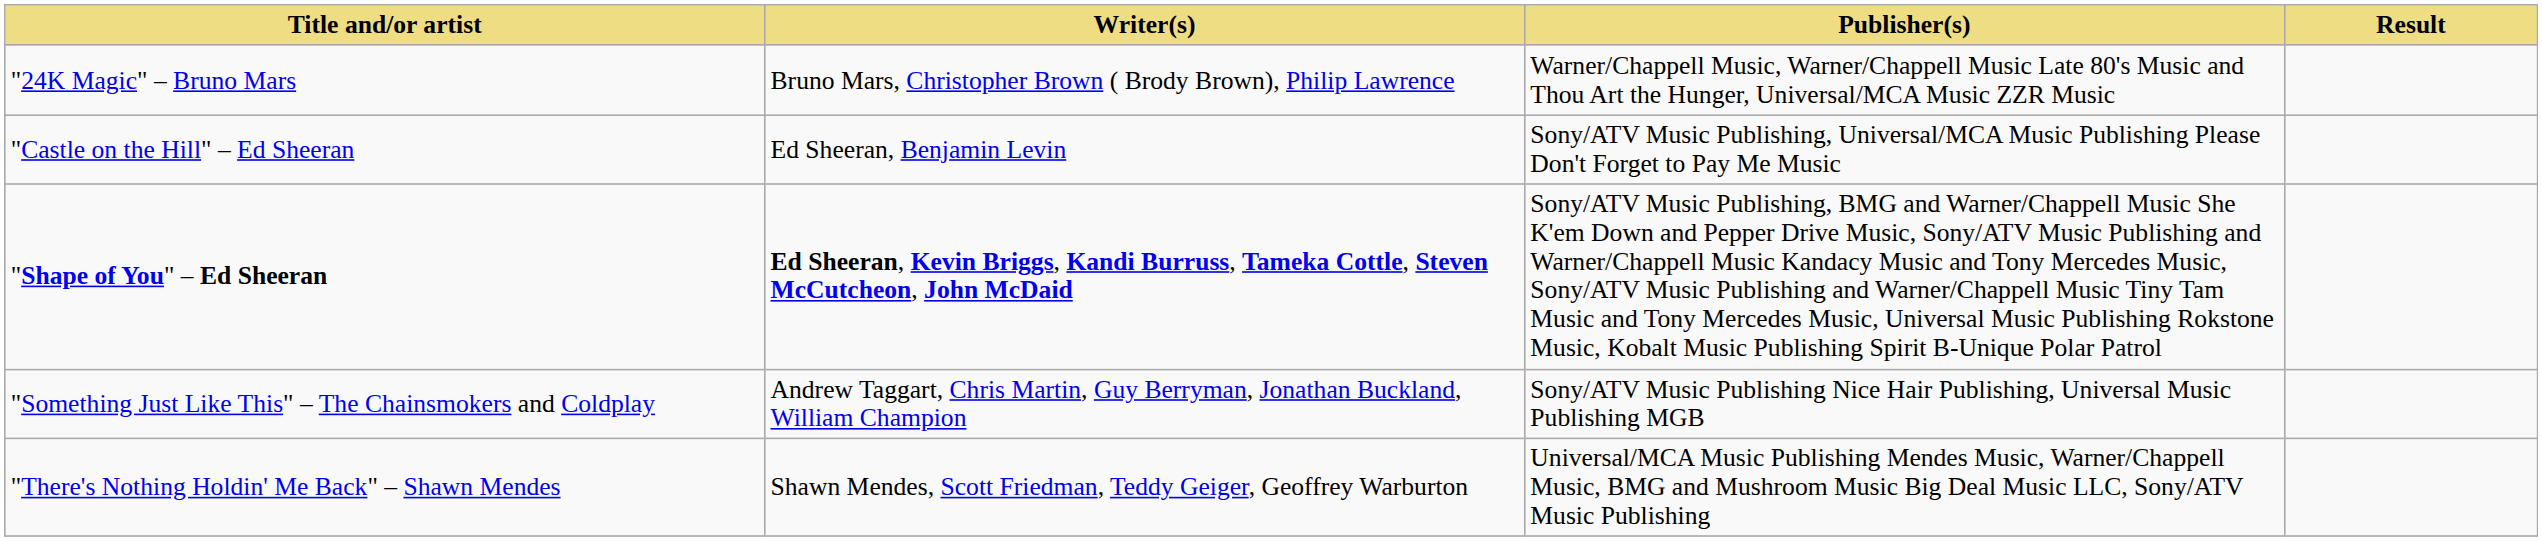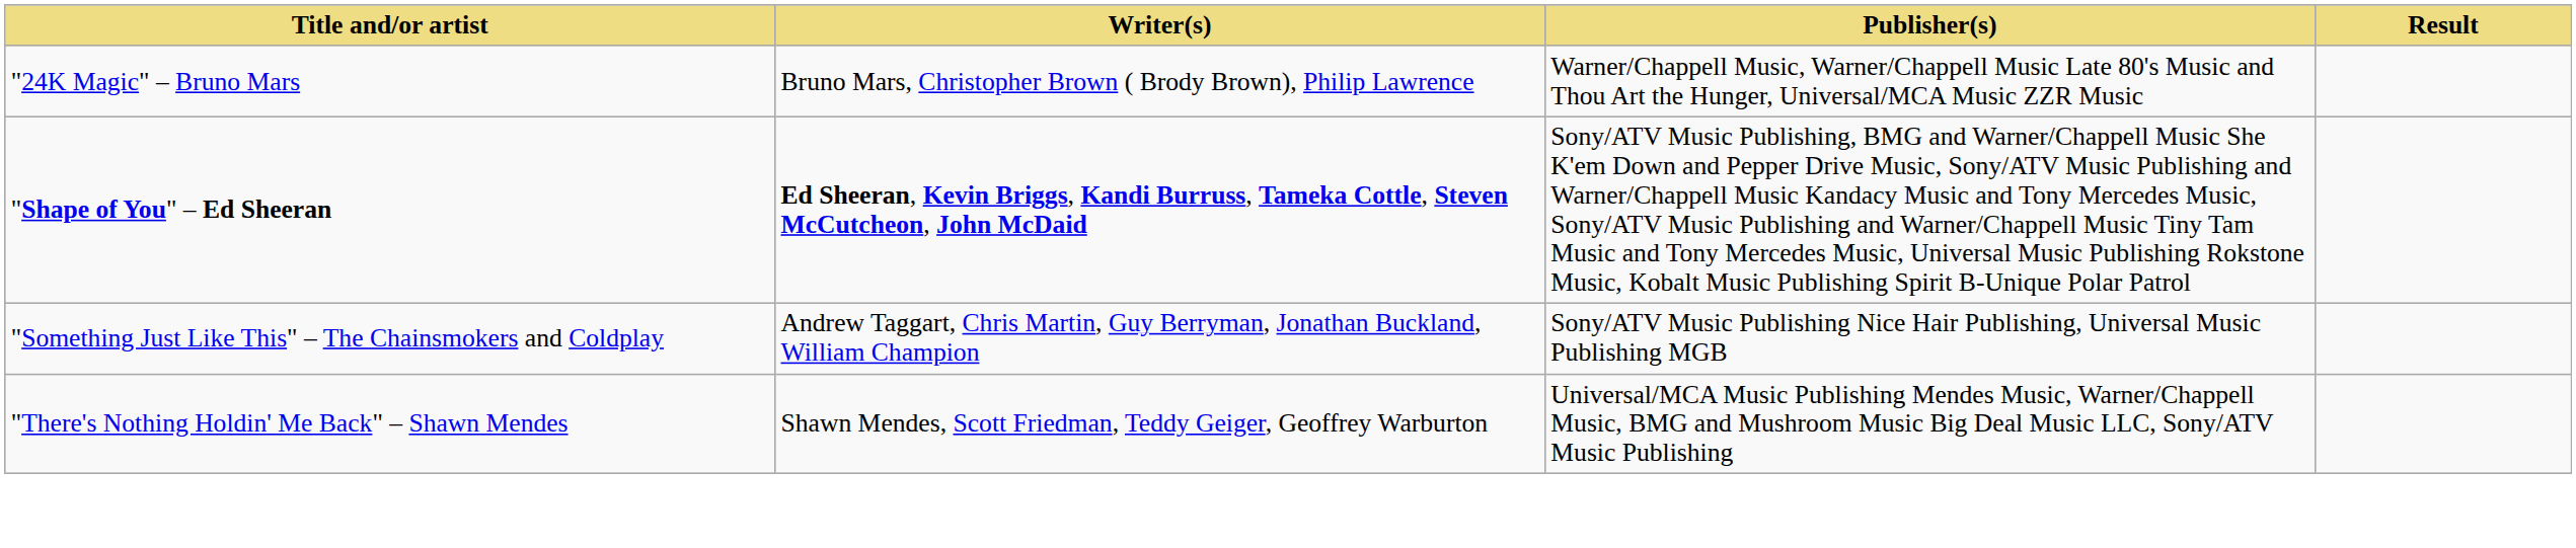 <table class="wikitable" width=100%>
 <tr>
 <th style="width:30%;background:#EEDD82;">Title and/or artist</th>
 <th style="width:30%;background:#EEDD82;">Writer(s)</th>
 <th style="width:30%;background:#EEDD82;">Publisher(s)</th>
 <th style="width:10%;background:#EEDD82;">Result</th>
 </tr>
 <tr>
 <td>"<a href='#'>24K Magic</a>" – <a href='#'>Bruno Mars</a></td>
 <td>Bruno Mars, <a href='#'>Christopher Brown</a> ( Brody Brown), <a href='#'>Philip Lawrence</a></td>
 <td>Warner/Chappell Music, Warner/Chappell Music  Late 80's Music and Thou Art the Hunger, Universal/MCA Music  ZZR Music</td>
-<td></td>
-</tr>
-<tr>
-<td>"<a href='#'>Castle on the Hill</a>" – <a href='#'>Ed Sheeran</a></td>
-<td>Ed Sheeran, <a href='#'>Benjamin Levin</a></td>
-<td>Sony/ATV Music Publishing, Universal/MCA Music Publishing  Please Don't Forget to Pay Me Music</td>
 <td></td>
 </tr>
 <tr>
 <td>"<strong><a href='#'>Shape of You</a></strong>" – <strong>Ed Sheeran</strong></td>
 <td><strong>Ed Sheeran</strong>, <strong><a href='#'>Kevin Briggs</a></strong>, <strong><a href='#'>Kandi Burruss</a></strong>, <strong><a href='#'>Tameka Cottle</a></strong>, <strong><a href='#'>Steven McCutcheon</a></strong>, <strong><a href='#'>John McDaid</a></strong></td>
 <td>Sony/ATV Music Publishing, BMG and Warner/Chappell Music  She K'em Down and Pepper Drive Music, Sony/ATV Music Publishing and Warner/Chappell Music  Kandacy Music and Tony Mercedes Music, Sony/ATV Music Publishing and Warner/Chappell Music  Tiny Tam Music and Tony Mercedes Music, Universal Music Publishing  Rokstone Music, Kobalt Music Publishing  Spirit B-Unique Polar Patrol</td>
 <td></td>
 </tr>
 <tr>
 <td>"<a href='#'>Something Just Like This</a>" – <a href='#'>The Chainsmokers</a> and <a href='#'>Coldplay</a></td>
 <td>Andrew Taggart, <a href='#'>Chris Martin</a>, <a href='#'>Guy Berryman</a>, <a href='#'>Jonathan Buckland</a>, <a href='#'>William Champion</a></td>
 <td>Sony/ATV Music Publishing  Nice Hair Publishing, Universal Music Publishing MGB</td>
 <td></td>
 </tr>
 <tr>
 <td>"<a href='#'>There's Nothing Holdin' Me Back</a>" – <a href='#'>Shawn Mendes</a></td>
 <td>Shawn Mendes, <a href='#'>Scott Friedman</a>, <a href='#'>Teddy Geiger</a>, Geoffrey Warburton</td>
 <td>Universal/MCA Music Publishing  Mendes Music, Warner/Chappell Music, BMG and Mushroom Music  Big Deal Music LLC, Sony/ATV Music Publishing</td>
 <td></td>
 </tr>
 </table>
